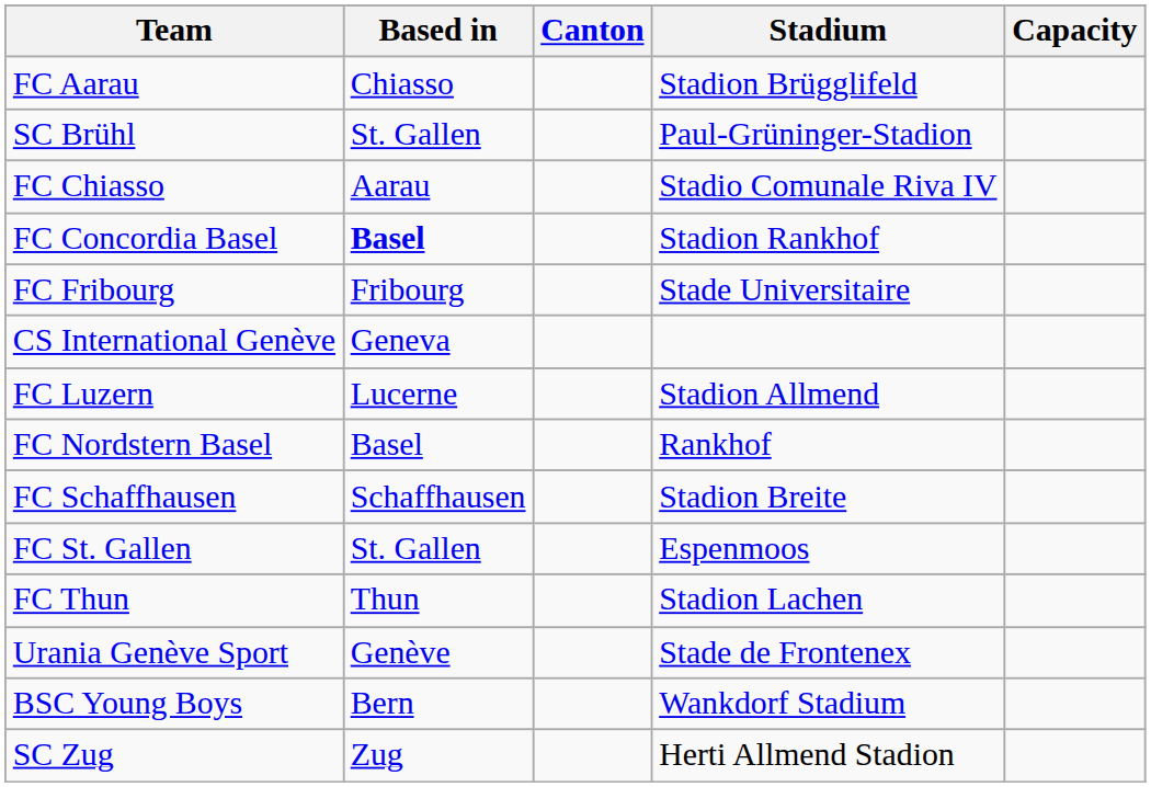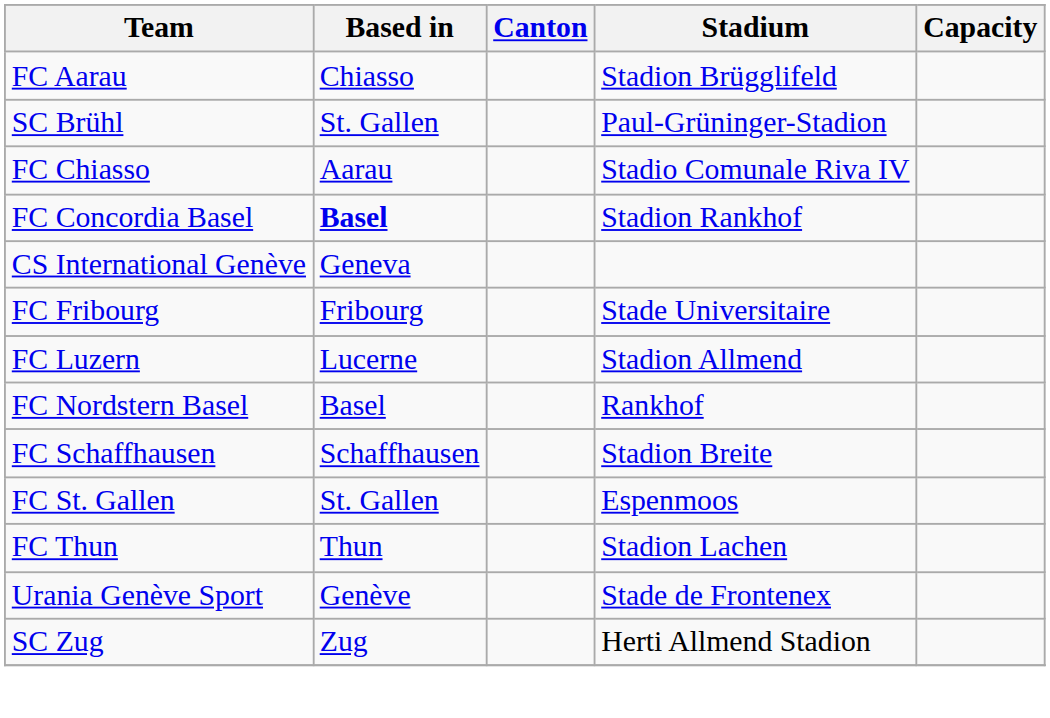 <table class="wikitable sortable" style="text-align: left;">
 <tr>
 <th>Team</th>
 <th>Based in</th>
 <th><a href='#'>Canton</a></th>
 <th>Stadium</th>
 <th>Capacity</th>
 </tr>
 <tr>
 <td><a href='#'>FC Aarau</a></td>
 <td><a href='#'>Chiasso</a></td>
 <td></td>
 <td><a href='#'>Stadion Brügglifeld</a></td>
 <td></td>
 </tr>
 <tr>
 <td><a href='#'>SC Brühl</a></td>
 <td><a href='#'>St. Gallen</a></td>
 <td></td>
 <td><a href='#'>Paul-Grüninger-Stadion</a></td>
 <td></td>
 </tr>
 <tr>
 <td><a href='#'>FC Chiasso</a></td>
 <td><a href='#'>Aarau</a></td>
 <td></td>
 <td><a href='#'>Stadio Comunale Riva IV</a></td>
 <td></td>
 </tr>
 <tr>
 <td><a href='#'>FC Concordia Basel</a></td>
 <td><strong><a href='#'>Basel</a></strong></td>
 <td></td>
 <td><a href='#'>Stadion Rankhof</a></td>
 <td></td>
 </tr>
 <tr>
+<td><a href='#'>CS International Genève</a></td>
+<td><a href='#'>Geneva</a></td>
+<td></td>
+<td></td>
+<td></td>
+</tr>
+<tr>
 <td><a href='#'>FC Fribourg</a></td>
 <td><a href='#'>Fribourg</a></td>
 <td></td>
 <td><a href='#'>Stade Universitaire</a></td>
-<td></td>
-</tr>
-<tr>
-<td><a href='#'>CS International Genève</a></td>
-<td><a href='#'>Geneva</a></td>
-<td></td>
-<td></td>
 <td></td>
 </tr>
 <tr>
 <td><a href='#'>FC Luzern</a></td>
 <td><a href='#'>Lucerne</a></td>
 <td></td>
 <td><a href='#'>Stadion Allmend</a></td>
 <td></td>
 </tr>
 <tr>
 <td><a href='#'>FC Nordstern Basel</a></td>
 <td><a href='#'>Basel</a></td>
 <td></td>
 <td><a href='#'>Rankhof</a></td>
 <td></td>
 </tr>
 <tr>
 <td><a href='#'>FC Schaffhausen</a></td>
 <td><a href='#'>Schaffhausen</a></td>
 <td></td>
 <td><a href='#'>Stadion Breite</a></td>
 <td></td>
 </tr>
 <tr>
 <td><a href='#'>FC St. Gallen</a></td>
 <td><a href='#'>St. Gallen</a></td>
 <td></td>
 <td><a href='#'>Espenmoos</a></td>
 <td></td>
 </tr>
 <tr>
 <td><a href='#'>FC Thun</a></td>
 <td><a href='#'>Thun</a></td>
 <td></td>
 <td><a href='#'>Stadion Lachen</a></td>
 <td></td>
 </tr>
 <tr>
 <td><a href='#'>Urania Genève Sport</a></td>
 <td><a href='#'>Genève</a></td>
 <td></td>
 <td><a href='#'>Stade de Frontenex</a></td>
 <td></td>
 </tr>
 <tr>
-<td><a href='#'>BSC Young Boys</a></td>
-<td><a href='#'>Bern</a></td>
-<td></td>
-<td><a href='#'>Wankdorf Stadium</a></td>
-<td></td>
-</tr>
-<tr>
 <td><a href='#'>SC Zug</a></td>
 <td><a href='#'>Zug</a></td>
 <td></td>
 <td>Herti Allmend Stadion</td>
 <td></td>
 </tr>
 <tr>
 </tr>
 </table>
